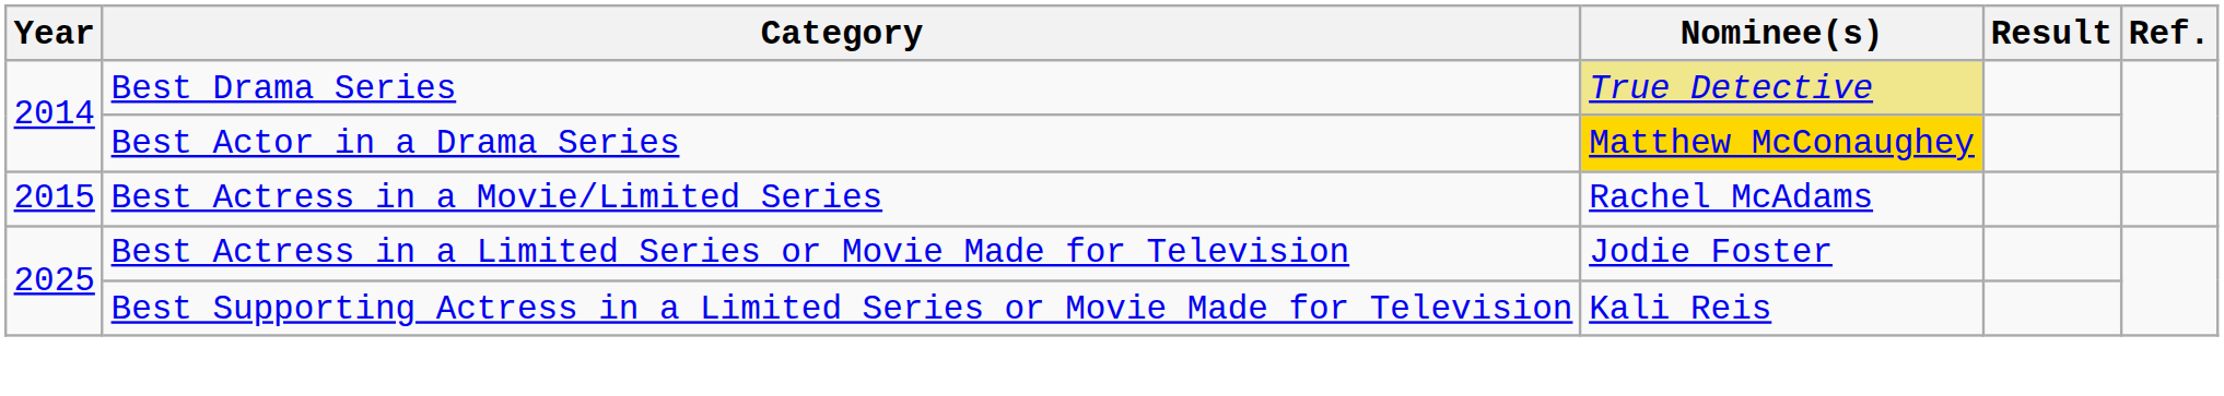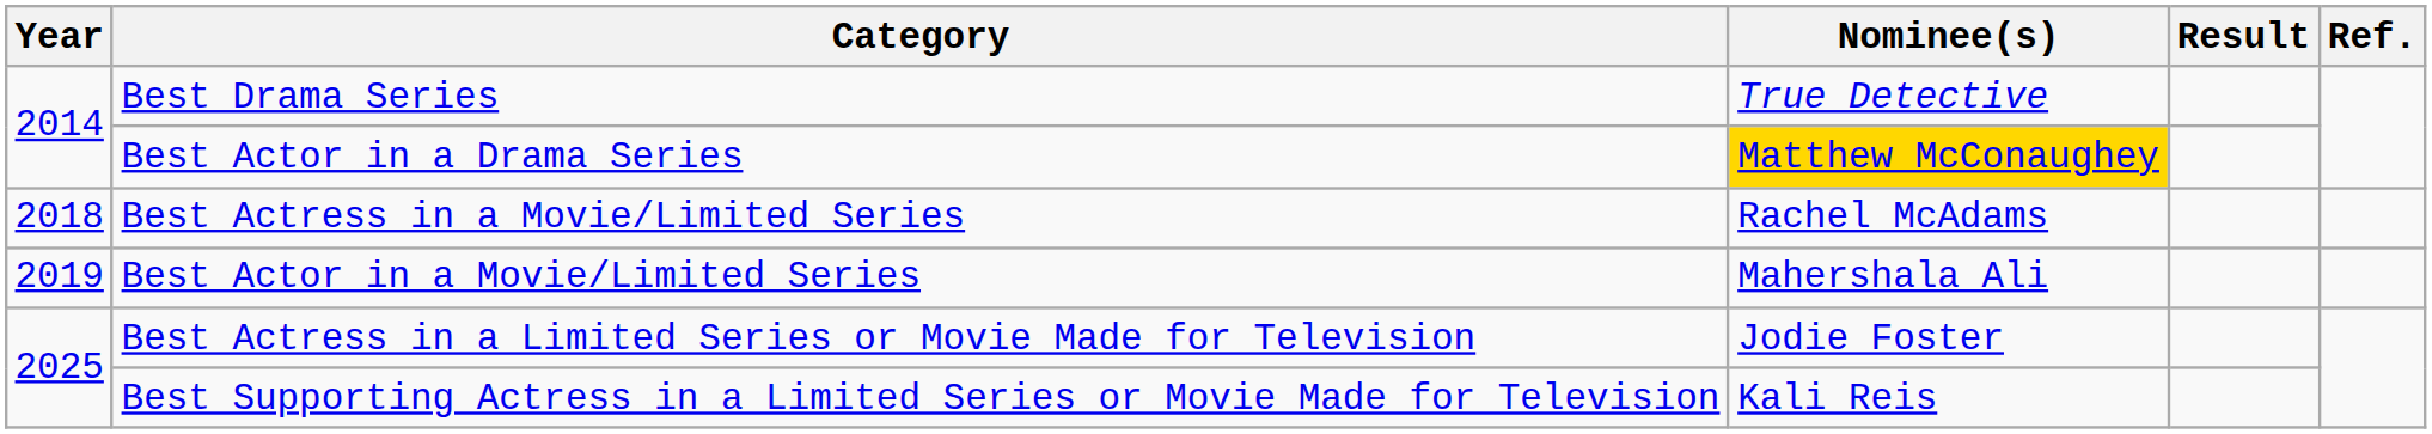 <table class="wikitable plainrowheaders">
 <tr>
 <th>Year</th>
 <th>Category</th>
 <th>Nominee(s)</th>
 <th>Result</th>
 <th>Ref.</th>
 </tr>
 <tr>
 <td rowspan="2"><a href='#'>2014</a></td>
 <td><a href='#'>Best Drama Series</a></td>
-<td style="background: khaki;"><em><a href='#'>True Detective</a></em></td>
+<td><em><a href='#'>True Detective</a></em></td>
 <td></td>
 <td align="center" rowspan="2"></td>
 </tr>
 <tr>
 <td><a href='#'>Best Actor in a Drama Series</a></td>
 <td style="background: gold;"><a href='#'>Matthew McConaughey</a></td>
 <td></td>
 </tr>
 <tr>
-<td><a href='#'>2015</a></td>
+<td><a href='#'>2018</a></td>
 <td><a href='#'>Best Actress in a Movie/Limited Series</a></td>
 <td><a href='#'>Rachel McAdams</a></td>
+<td></td>
+<td align="center"></td>
+</tr>
+<tr>
+<td><a href='#'>2019</a></td>
+<td><a href='#'>Best Actor in a Movie/Limited Series</a></td>
+<td><a href='#'>Mahershala Ali</a></td>
 <td></td>
 <td align="center"></td>
 </tr>
 <tr>
 <td rowspan="2"><a href='#'>2025</a></td>
 <td><a href='#'>Best Actress in a Limited Series or Movie Made for Television</a></td>
 <td><a href='#'>Jodie Foster</a></td>
 <td></td>
 <td align="center" rowspan="2"></td>
 </tr>
 <tr>
 <td><a href='#'>Best Supporting Actress in a Limited Series or Movie Made for Television</a></td>
 <td><a href='#'>Kali Reis</a></td>
 <td></td>
 </tr>
 </table>
